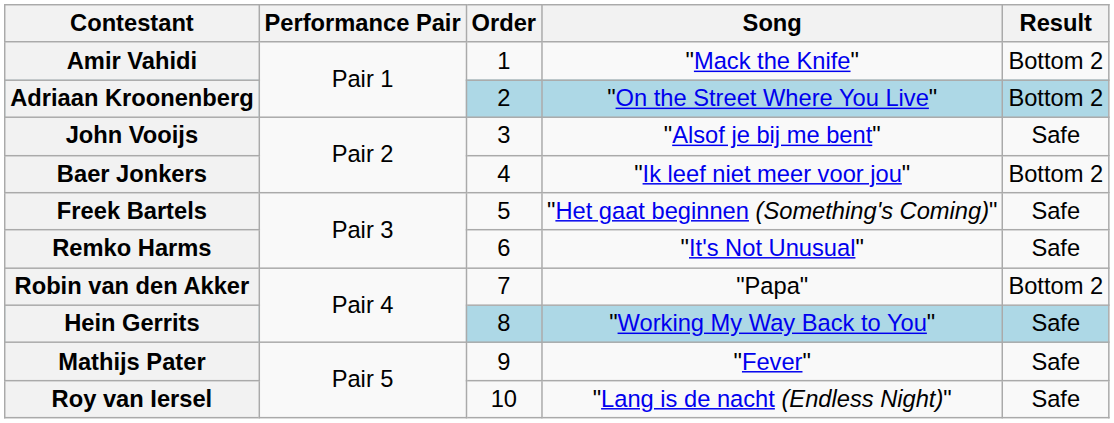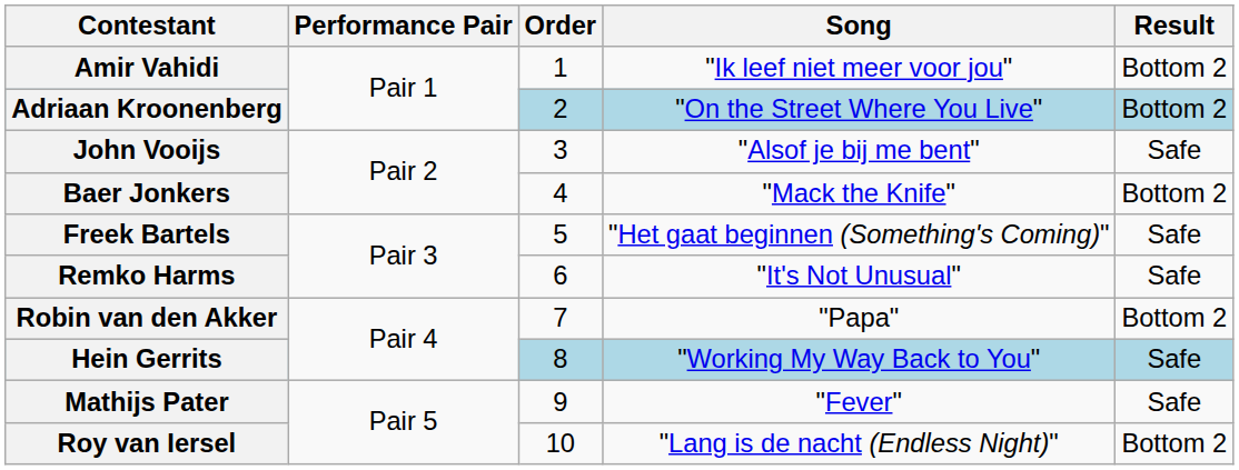 <table class="wikitable plainrowheaders" style="text-align:center;">
 <tr>
 <th scope="col">Contestant</th>
 <th scope="col">Performance Pair</th>
 <th scope="col">Order</th>
 <th scope="col">Song</th>
 <th scope="col">Result</th>
 </tr>
 <tr>
 <th scope="row">Amir Vahidi</th>
 <td rowspan="2">Pair 1</td>
 <td>1</td>
-<td>"<a href='#'>Mack the Knife</a>"</td>
+<td>"<a href='#'>Ik leef niet meer voor jou</a>"</td>
 <td>Bottom 2</td>
 </tr>
 <tr style = "background:lightblue">
 <th scope="row">Adriaan Kroonenberg</th>
 <td>2</td>
 <td>"<a href='#'>On the Street Where You Live</a>"</td>
 <td>Bottom 2</td>
 </tr>
 <tr>
 <th scope="row">John Vooijs</th>
 <td rowspan="2">Pair 2</td>
 <td>3</td>
 <td>"<a href='#'>Alsof je bij me bent</a>"</td>
 <td>Safe</td>
 </tr>
 <tr>
 <th scope="row">Baer Jonkers</th>
 <td>4</td>
-<td>"<a href='#'>Ik leef niet meer voor jou</a>"</td>
+<td>"<a href='#'>Mack the Knife</a>"</td>
 <td>Bottom 2</td>
 </tr>
 <tr>
 <th scope="row">Freek Bartels</th>
 <td rowspan="2">Pair 3</td>
 <td>5</td>
 <td>"<a href='#'>Het gaat beginnen</a> <em>(Something's Coming)</em>"</td>
 <td>Safe</td>
 </tr>
 <tr>
 <th scope="row">Remko Harms</th>
 <td>6</td>
 <td>"<a href='#'>It's Not Unusual</a>"</td>
 <td>Safe</td>
 </tr>
 <tr>
 <th scope="row">Robin van den Akker</th>
 <td rowspan="2">Pair 4</td>
 <td>7</td>
 <td>"Papa"</td>
 <td>Bottom 2</td>
 </tr>
 <tr style="background:lightblue;">
 <th scope="row">Hein Gerrits</th>
 <td>8</td>
 <td>"<a href='#'>Working My Way Back to You</a>"</td>
 <td>Safe</td>
 </tr>
 <tr>
 <th scope="row">Mathijs Pater</th>
 <td rowspan="2">Pair 5</td>
 <td>9</td>
 <td>"<a href='#'>Fever</a>"</td>
 <td>Safe</td>
 </tr>
 <tr>
 <th scope="row">Roy van Iersel</th>
 <td>10</td>
 <td>"<a href='#'>Lang is de nacht</a> <em>(Endless Night)</em>"</td>
-<td>Safe</td>
+<td>Bottom 2</td>
 </tr>
 </table>
